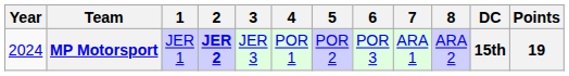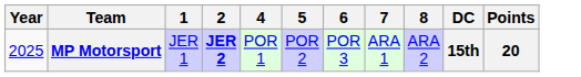 <table class="wikitable" style="text-align:center; font-size:85%">
 <tr>
 <th>Year</th>
 <th>Team</th>
 <th>1</th>
 <th>2</th>
-<th>3</th>
 <th>4</th>
 <th>5</th>
 <th>6</th>
 <th>7</th>
 <th>8</th>
 <th>DC</th>
 <th>Points</th>
 </tr>
 <tr>
-<td><a href='#'>2024</a></td>
+<td><a href='#'>2025</a></td>
 <th><a href='#'>MP Motorsport</a></th>
 <td style="background:#CFCFFF"><a href='#'>JER<br>1</a><br></td>
 <td style="background:#CFCFFF"><strong><a href='#'>JER<br>2</a><br></strong></td>
-<td style="background:#DFFFDF"><a href='#'>JER<br>3</a><br></td>
 <td style="background:#DFFFDF"><a href='#'>POR<br>1</a><br></td>
 <td style="background:#CFCFFF"><a href='#'>POR<br>2</a><br></td>
 <td style="background:#DFFFDF"><a href='#'>POR<br>3</a><br></td>
 <td style="background:#DFFFDF"><a href='#'>ARA<br>1</a><br></td>
 <td style="background:#CFCFFF"><a href='#'>ARA<br>2</a><br></td>
 <th>15th</th>
-<th>19</th>
+<th>20</th>
 </tr>
 </table>
